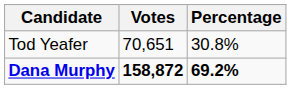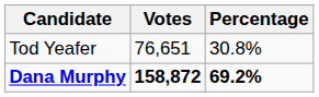 <table class=wikitable>
 <tr>
 <th>Candidate</th>
 <th>Votes</th>
 <th>Percentage</th>
 </tr>
 <tr>
 <td>Tod Yeafer</td>
-<td>70,651</td>
+<td>76,651</td>
 <td>30.8%</td>
 </tr>
 <tr>
 <td><strong><a href='#'>Dana Murphy</a></strong></td>
 <td><strong>158,872</strong></td>
 <td><strong>69.2%</strong></td>
 </tr>
 </table>
